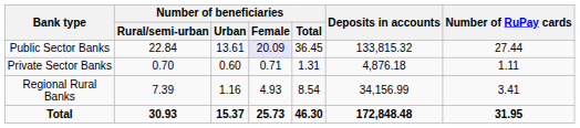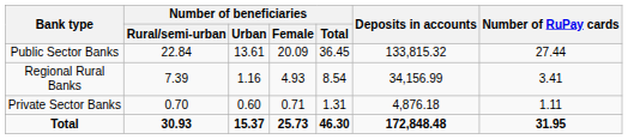 <table class="wikitable">
 <tr>
 <th rowspan="2" style="width: 150px;">Bank type</th>
 <th colspan="4" style="text-align: center;">Number of beneficiaries</th>
 <th rowspan="2" style="text-align: center;" style="width: 150px;">Deposits in accounts</th>
 <th rowspan="2" style="text-align: center;" style="width: 100px;">Number of <a href='#'>RuPay</a> cards</th>
 </tr>
 <tr>
 <th>Rural/semi-urban</th>
 <th>Urban</th>
 <th>Female</th>
 <th><strong>Total</strong></th>
 </tr>
 <tr style="text-align: center">
 <td>Public Sector Banks</td>
 <td>22.84</td>
 <td>13.61</td>
-<td style="background: lavender;">20.09</td>
+<td>20.09</td>
 <td>36.45</td>
 <td>133,815.32</td>
 <td>27.44</td>
+</tr>
+<tr style="text-align: center">
+<td>Regional Rural Banks</td>
+<td>7.39</td>
+<td>1.16</td>
+<td>4.93</td>
+<td>8.54</td>
+<td>34,156.99</td>
+<td>3.41</td>
 </tr>
 <tr style="text-align: center">
 <td>Private Sector Banks</td>
 <td>0.70</td>
 <td>0.60</td>
 <td>0.71</td>
 <td>1.31</td>
 <td>4,876.18</td>
 <td>1.11</td>
 </tr>
 <tr style="text-align: center">
-<td>Regional Rural Banks</td>
-<td>7.39</td>
-<td>1.16</td>
-<td>4.93</td>
-<td>8.54</td>
-<td>34,156.99</td>
-<td>3.41</td>
-</tr>
-<tr style="text-align: center">
 <td><strong>Total</strong></td>
 <td><strong>30.93</strong></td>
 <td><strong>15.37</strong></td>
 <td><strong>25.73</strong></td>
 <td><strong>46.30</strong></td>
 <td><strong>172,848.48</strong></td>
 <td><strong>31.95</strong></td>
 </tr>
 </table>
